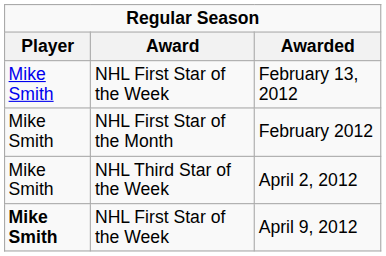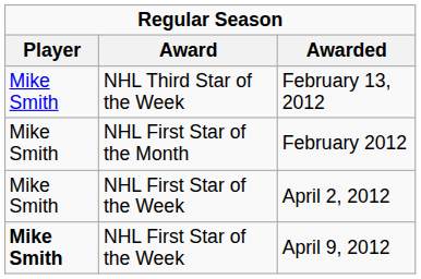 <table class="wikitable" width="55%">
 <tr>
 <td colspan="10" align="center"><strong>Regular Season</strong></td>
 </tr>
 <tr>
 <th>Player</th>
 <th>Award</th>
 <th>Awarded</th>
 </tr>
 <tr>
 <td><a href='#'>Mike Smith</a></td>
-<td>NHL First Star of the Week</td>
+<td>NHL Third Star of the Week</td>
 <td>February 13, 2012</td>
 </tr>
 <tr>
 <td>Mike Smith</td>
 <td>NHL First Star of the Month</td>
 <td>February 2012</td>
 </tr>
 <tr>
 <td>Mike Smith</td>
-<td>NHL Third Star of the Week</td>
+<td>NHL First Star of the Week</td>
 <td>April 2, 2012</td>
 </tr>
 <tr>
 <td><strong>Mike Smith</strong></td>
 <td>NHL First Star of the Week</td>
 <td>April 9, 2012</td>
 </tr>
 </table>
